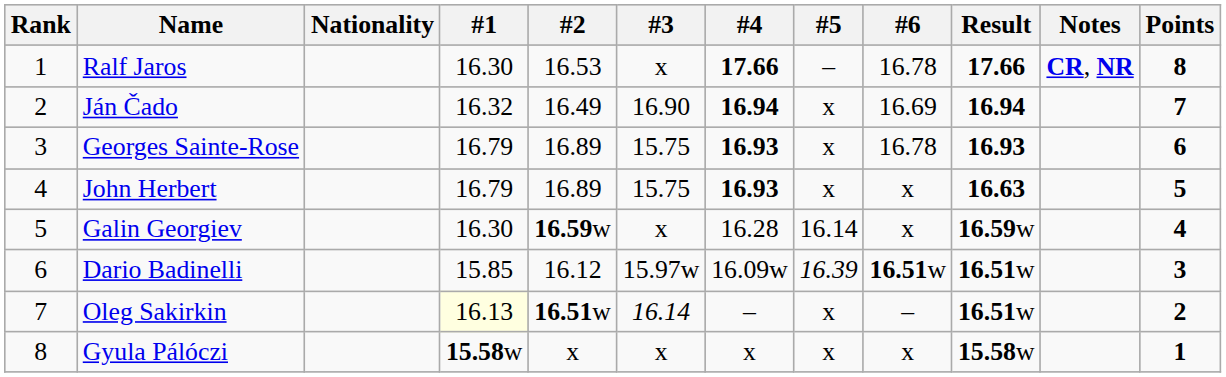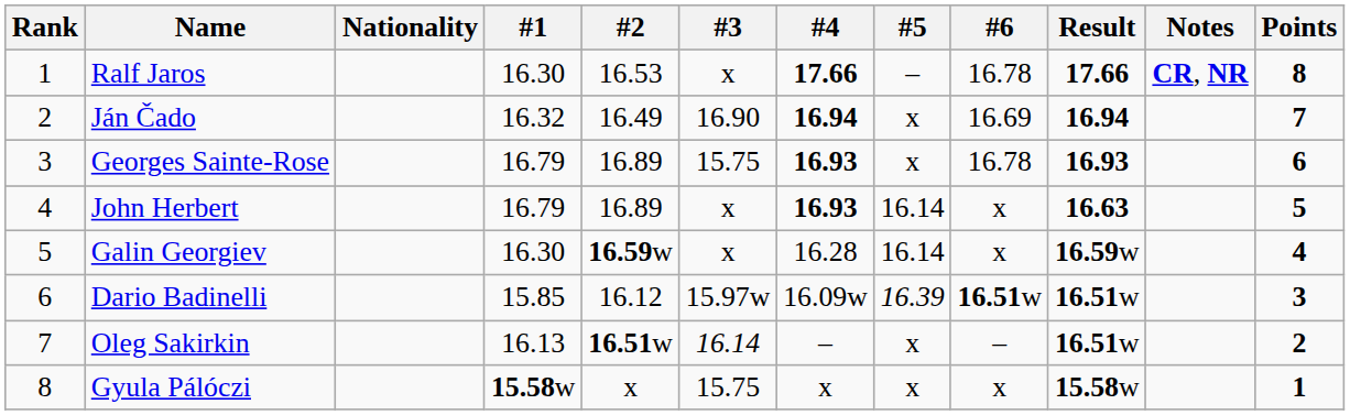 <table class="wikitable sortable" style="text-align:center">
 <tr>
 <th>Rank</th>
 <th>Name</th>
 <th>Nationality</th>
 <th>#1</th>
 <th>#2</th>
 <th>#3</th>
 <th>#4</th>
 <th>#5</th>
 <th>#6</th>
 <th>Result</th>
 <th>Notes</th>
 <th>Points</th>
 </tr>
 <tr>
 <td>1</td>
 <td align=left><a href='#'>Ralf Jaros</a></td>
 <td align=left></td>
 <td>16.30</td>
 <td>16.53</td>
 <td>x</td>
 <td><strong>17.66</strong></td>
 <td>–</td>
 <td>16.78</td>
 <td><strong>17.66</strong></td>
 <td><strong><a href='#'>CR</a></strong>, <strong><a href='#'>NR</a></strong></td>
 <td><strong>8</strong></td>
 </tr>
 <tr>
 <td>2</td>
 <td align=left><a href='#'>Ján Čado</a></td>
 <td align=left></td>
 <td>16.32</td>
 <td>16.49</td>
 <td>16.90</td>
 <td><strong>16.94</strong></td>
 <td>x</td>
 <td>16.69</td>
 <td><strong>16.94</strong></td>
 <td></td>
 <td><strong>7</strong></td>
 </tr>
 <tr>
 <td>3</td>
 <td align=left><a href='#'>Georges Sainte-Rose</a></td>
 <td align=left></td>
 <td>16.79</td>
 <td>16.89</td>
 <td>15.75</td>
 <td><strong>16.93</strong></td>
 <td>x</td>
 <td>16.78</td>
 <td><strong>16.93</strong></td>
 <td></td>
 <td><strong>6</strong></td>
 </tr>
 <tr>
 <td>4</td>
 <td align=left><a href='#'>John Herbert</a></td>
 <td align=left></td>
 <td>16.79</td>
 <td>16.89</td>
-<td>15.75</td>
+<td>x</td>
 <td><strong>16.93</strong></td>
-<td>x</td>
+<td>16.14</td>
 <td>x</td>
 <td><strong>16.63</strong></td>
 <td></td>
 <td><strong>5</strong></td>
 </tr>
 <tr>
 <td>5</td>
 <td align=left><a href='#'>Galin Georgiev</a></td>
 <td align=left></td>
 <td>16.30</td>
 <td><strong>16.59</strong>w</td>
 <td>x</td>
 <td>16.28</td>
 <td>16.14</td>
 <td>x</td>
 <td><strong>16.59</strong>w</td>
 <td></td>
 <td><strong>4</strong></td>
 </tr>
 <tr>
 <td>6</td>
 <td align=left><a href='#'>Dario Badinelli</a></td>
 <td align=left></td>
 <td>15.85</td>
 <td>16.12</td>
 <td>15.97w</td>
 <td>16.09w</td>
 <td><em>16.39</em></td>
 <td><strong>16.51</strong>w</td>
 <td><strong>16.51</strong>w</td>
 <td></td>
 <td><strong>3</strong></td>
 </tr>
 <tr>
 <td>7</td>
 <td align=left><a href='#'>Oleg Sakirkin</a></td>
 <td align=left></td>
-<td style="background: lightyellow;">16.13</td>
+<td>16.13</td>
 <td><strong>16.51</strong>w</td>
 <td><em>16.14</em></td>
 <td>–</td>
 <td>x</td>
 <td>–</td>
 <td><strong>16.51</strong>w</td>
 <td></td>
 <td><strong>2</strong></td>
 </tr>
 <tr>
 <td>8</td>
 <td align=left><a href='#'>Gyula Pálóczi</a></td>
 <td align=left></td>
 <td><strong>15.58</strong>w</td>
 <td>x</td>
-<td>x</td>
+<td>15.75</td>
 <td>x</td>
 <td>x</td>
 <td>x</td>
 <td><strong>15.58</strong>w</td>
 <td></td>
 <td><strong>1</strong></td>
 </tr>
 </table>
